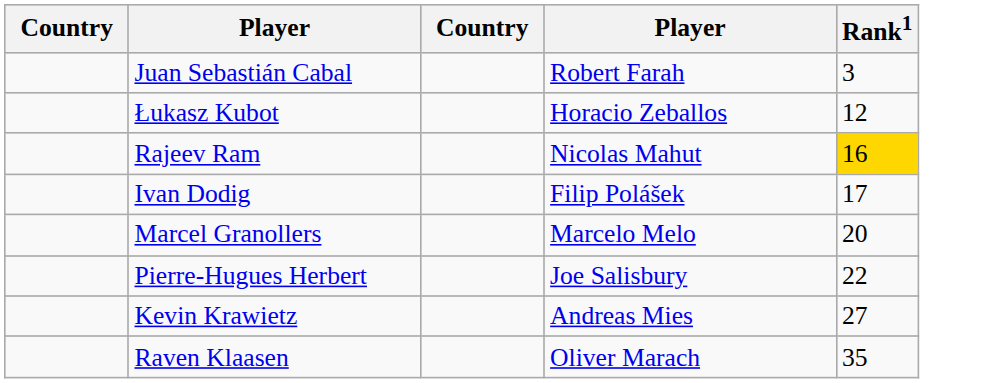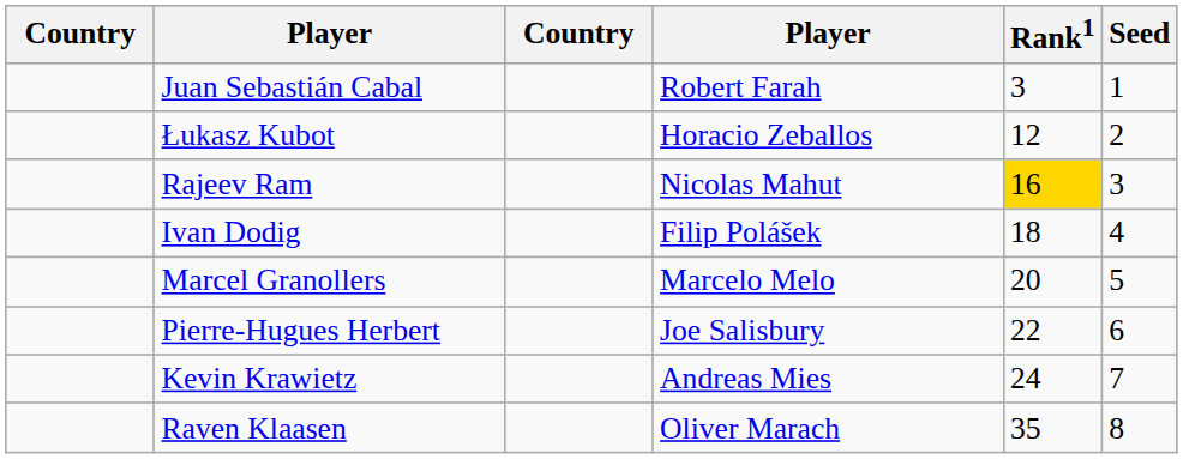 <table class="sortable wikitable">
 <tr>
 <th width="70">Country</th>
 <th width="175">Player</th>
 <th width="70">Country</th>
 <th width="175">Player</th>
 <th>Rank<sup>1</sup></th>
+<th>Seed</th>
 </tr>
 <tr>
 <td></td>
 <td><a href='#'>Juan Sebastián Cabal</a></td>
 <td></td>
 <td><a href='#'>Robert Farah</a></td>
 <td>3</td>
+<td>1</td>
 </tr>
 <tr>
 <td></td>
 <td><a href='#'>Łukasz Kubot</a></td>
 <td></td>
 <td><a href='#'>Horacio Zeballos</a></td>
 <td>12</td>
+<td>2</td>
 </tr>
 <tr>
 <td></td>
 <td><a href='#'>Rajeev Ram</a></td>
 <td></td>
 <td><a href='#'>Nicolas Mahut</a></td>
 <td style="background: gold;">16</td>
+<td>3</td>
 </tr>
 <tr>
 <td></td>
 <td><a href='#'>Ivan Dodig</a></td>
 <td></td>
 <td><a href='#'>Filip Polášek</a></td>
-<td>17</td>
+<td>18</td>
+<td>4</td>
 </tr>
 <tr>
 <td></td>
 <td><a href='#'>Marcel Granollers</a></td>
 <td></td>
 <td><a href='#'>Marcelo Melo</a></td>
 <td>20</td>
+<td>5</td>
 </tr>
 <tr>
 <td></td>
 <td><a href='#'>Pierre-Hugues Herbert</a></td>
 <td></td>
 <td><a href='#'>Joe Salisbury</a></td>
 <td>22</td>
+<td>6</td>
 </tr>
 <tr>
 <td></td>
 <td><a href='#'>Kevin Krawietz</a></td>
 <td></td>
 <td><a href='#'>Andreas Mies</a></td>
-<td>27</td>
+<td>24</td>
+<td>7</td>
 </tr>
 <tr>
 <td></td>
 <td><a href='#'>Raven Klaasen</a></td>
 <td></td>
 <td><a href='#'>Oliver Marach</a></td>
 <td>35</td>
+<td>8</td>
 </tr>
 </table>
